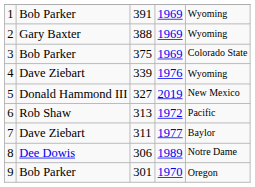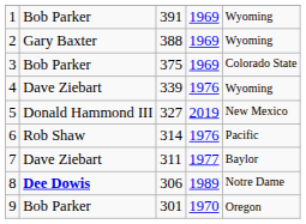 <table class="wikitable">
 <tr>
 </tr>
 <tr>
 <td>1</td>
 <td>Bob Parker</td>
 <td>391</td>
 <td><a href='#'>1969</a></td>
 <td style="font-size:80%;">Wyoming</td>
 </tr>
 <tr>
 <td>2</td>
 <td>Gary Baxter</td>
 <td>388</td>
 <td><a href='#'>1969</a></td>
 <td style="font-size:80%;">Wyoming</td>
 </tr>
 <tr>
 <td>3</td>
 <td>Bob Parker</td>
 <td>375</td>
 <td><a href='#'>1969</a></td>
 <td style="font-size:80%;">Colorado State</td>
 </tr>
 <tr>
 <td>4</td>
 <td>Dave Ziebart</td>
 <td>339</td>
 <td><a href='#'>1976</a></td>
 <td style="font-size:80%;">Wyoming</td>
 </tr>
 <tr>
 <td>5</td>
 <td>Donald Hammond III</td>
 <td>327</td>
 <td><a href='#'>2019</a></td>
 <td style="font-size:80%;">New Mexico</td>
 </tr>
 <tr>
 <td>6</td>
 <td>Rob Shaw</td>
-<td>313</td>
-<td><a href='#'>1972</a></td>
+<td>314</td>
+<td><a href='#'>1976</a></td>
 <td style="font-size:80%;">Pacific</td>
 </tr>
 <tr>
 <td>7</td>
 <td>Dave Ziebart</td>
 <td>311</td>
 <td><a href='#'>1977</a></td>
 <td style="font-size:80%;">Baylor</td>
 </tr>
 <tr>
 <td>8</td>
-<td><a href='#'>Dee Dowis</a></td>
+<td><strong><a href='#'>Dee Dowis</a></strong></td>
 <td>306</td>
 <td><a href='#'>1989</a></td>
 <td style="font-size:80%;">Notre Dame</td>
 </tr>
 <tr>
 <td>9</td>
 <td>Bob Parker</td>
 <td>301</td>
 <td><a href='#'>1970</a></td>
 <td style="font-size:80%;">Oregon</td>
 </tr>
 </table>
